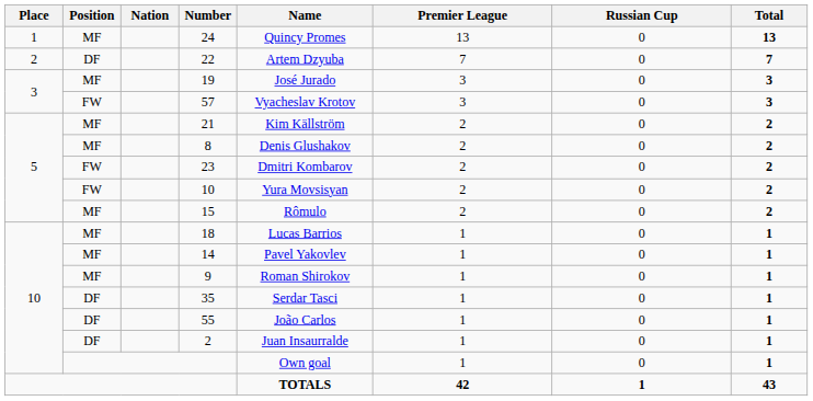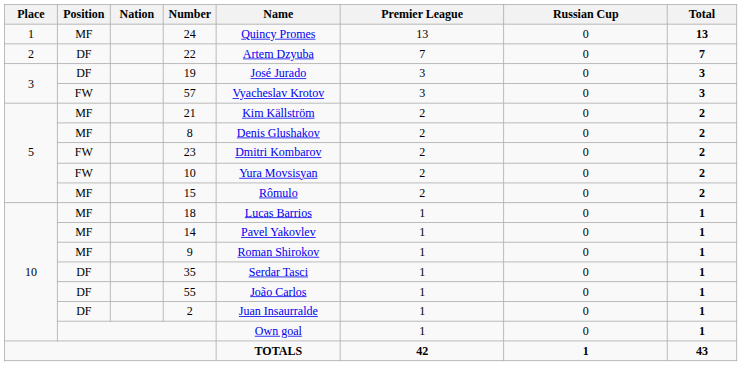 <table class="wikitable" style="font-size: 95%; text-align: center;">
 <tr>
 <th width=60>Place</th>
 <th width=60>Position</th>
 <th width=60>Nation</th>
 <th width=60>Number</th>
 <th width=150>Name</th>
 <th width=200>Premier League</th>
 <th width=200>Russian Cup</th>
 <th width=80><strong>Total</strong></th>
 </tr>
 <tr>
 <td>1</td>
 <td>MF</td>
 <td></td>
 <td>24</td>
 <td><a href='#'>Quincy Promes</a></td>
 <td>13</td>
 <td>0</td>
 <td><strong>13</strong></td>
 </tr>
 <tr>
 <td>2</td>
 <td>DF</td>
 <td></td>
 <td>22</td>
 <td><a href='#'>Artem Dzyuba</a></td>
 <td>7</td>
 <td>0</td>
 <td><strong>7</strong></td>
 </tr>
 <tr>
 <td rowspan="2">3</td>
-<td>MF</td>
+<td>DF</td>
 <td></td>
 <td>19</td>
 <td><a href='#'>José Jurado</a></td>
 <td>3</td>
 <td>0</td>
 <td><strong>3</strong></td>
 </tr>
 <tr>
 <td>FW</td>
 <td></td>
 <td>57</td>
 <td><a href='#'>Vyacheslav Krotov</a></td>
 <td>3</td>
 <td>0</td>
 <td><strong>3</strong></td>
 </tr>
 <tr>
 <td rowspan="5">5</td>
 <td>MF</td>
 <td></td>
 <td>21</td>
 <td><a href='#'>Kim Källström</a></td>
 <td>2</td>
 <td>0</td>
 <td><strong>2</strong></td>
 </tr>
 <tr>
 <td>MF</td>
 <td></td>
 <td>8</td>
 <td><a href='#'>Denis Glushakov</a></td>
 <td>2</td>
 <td>0</td>
 <td><strong>2</strong></td>
 </tr>
 <tr>
 <td>FW</td>
 <td></td>
 <td>23</td>
 <td><a href='#'>Dmitri Kombarov</a></td>
 <td>2</td>
 <td>0</td>
 <td><strong>2</strong></td>
 </tr>
 <tr>
 <td>FW</td>
 <td></td>
 <td>10</td>
 <td><a href='#'>Yura Movsisyan</a></td>
 <td>2</td>
 <td>0</td>
 <td><strong>2</strong></td>
 </tr>
 <tr>
 <td>MF</td>
 <td></td>
 <td>15</td>
 <td><a href='#'>Rômulo</a></td>
 <td>2</td>
 <td>0</td>
 <td><strong>2</strong></td>
 </tr>
 <tr>
 <td rowspan="7">10</td>
 <td>MF</td>
 <td></td>
 <td>18</td>
 <td><a href='#'>Lucas Barrios</a></td>
 <td>1</td>
 <td>0</td>
 <td><strong>1</strong></td>
 </tr>
 <tr>
 <td>MF</td>
 <td></td>
 <td>14</td>
 <td><a href='#'>Pavel Yakovlev</a></td>
 <td>1</td>
 <td>0</td>
 <td><strong>1</strong></td>
 </tr>
 <tr>
 <td>MF</td>
 <td></td>
 <td>9</td>
 <td><a href='#'>Roman Shirokov</a></td>
 <td>1</td>
 <td>0</td>
 <td><strong>1</strong></td>
 </tr>
 <tr>
 <td>DF</td>
 <td></td>
 <td>35</td>
 <td><a href='#'>Serdar Tasci</a></td>
 <td>1</td>
 <td>0</td>
 <td><strong>1</strong></td>
 </tr>
 <tr>
 <td>DF</td>
 <td></td>
 <td>55</td>
 <td><a href='#'>João Carlos</a></td>
 <td>1</td>
 <td>0</td>
 <td><strong>1</strong></td>
 </tr>
 <tr>
 <td>DF</td>
 <td></td>
 <td>2</td>
 <td><a href='#'>Juan Insaurralde</a></td>
 <td>1</td>
 <td>0</td>
 <td><strong>1</strong></td>
 </tr>
 <tr>
 <td colspan="3"></td>
 <td><a href='#'>Own goal</a></td>
 <td>1</td>
 <td>0</td>
 <td><strong>1</strong></td>
 </tr>
 <tr>
 <td colspan="4"></td>
 <td><strong>TOTALS</strong></td>
 <td><strong>42</strong></td>
 <td><strong>1</strong></td>
 <td><strong>43</strong></td>
 </tr>
 </table>
